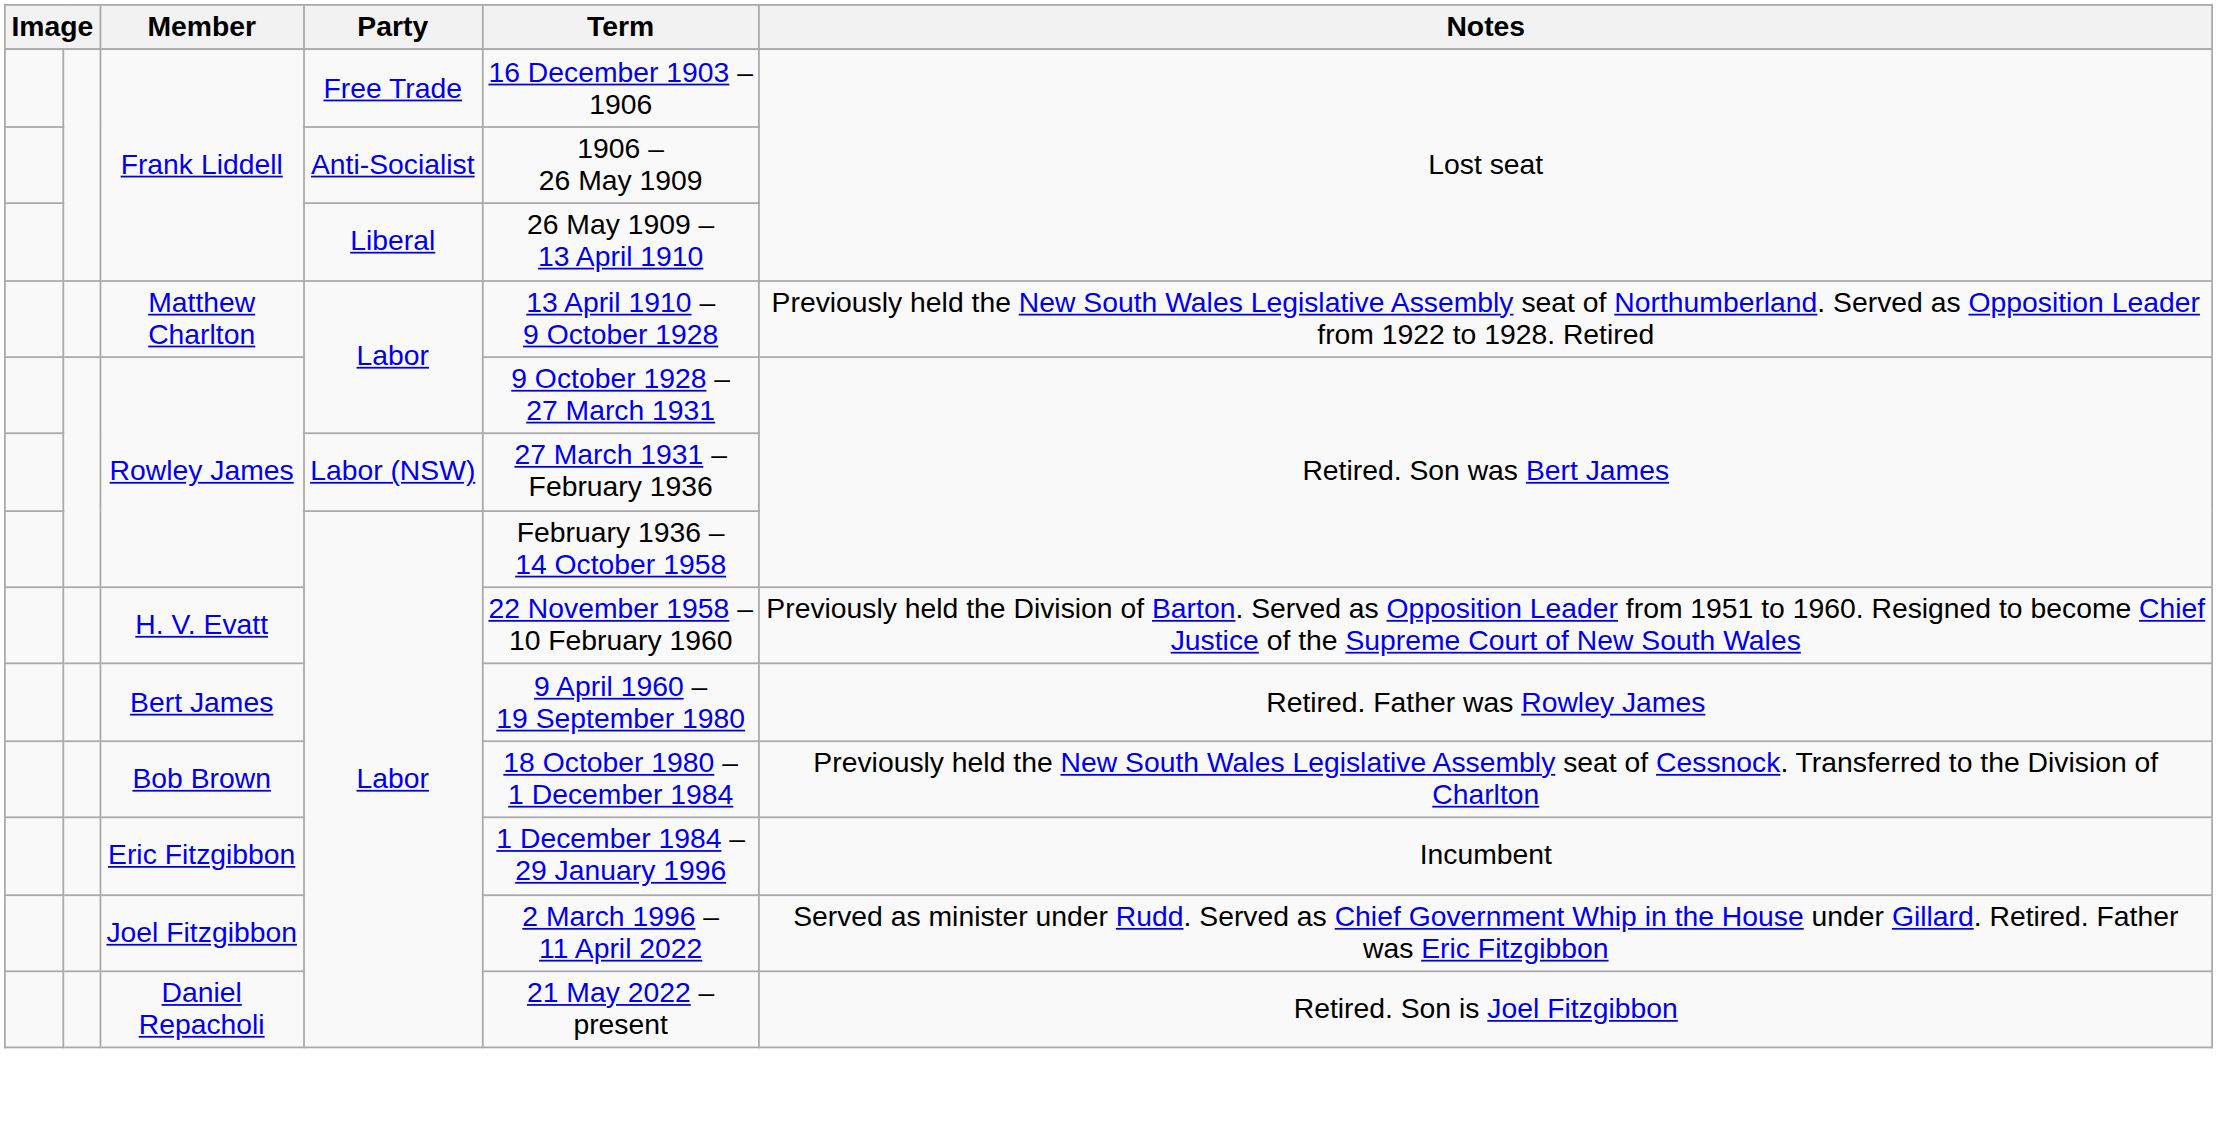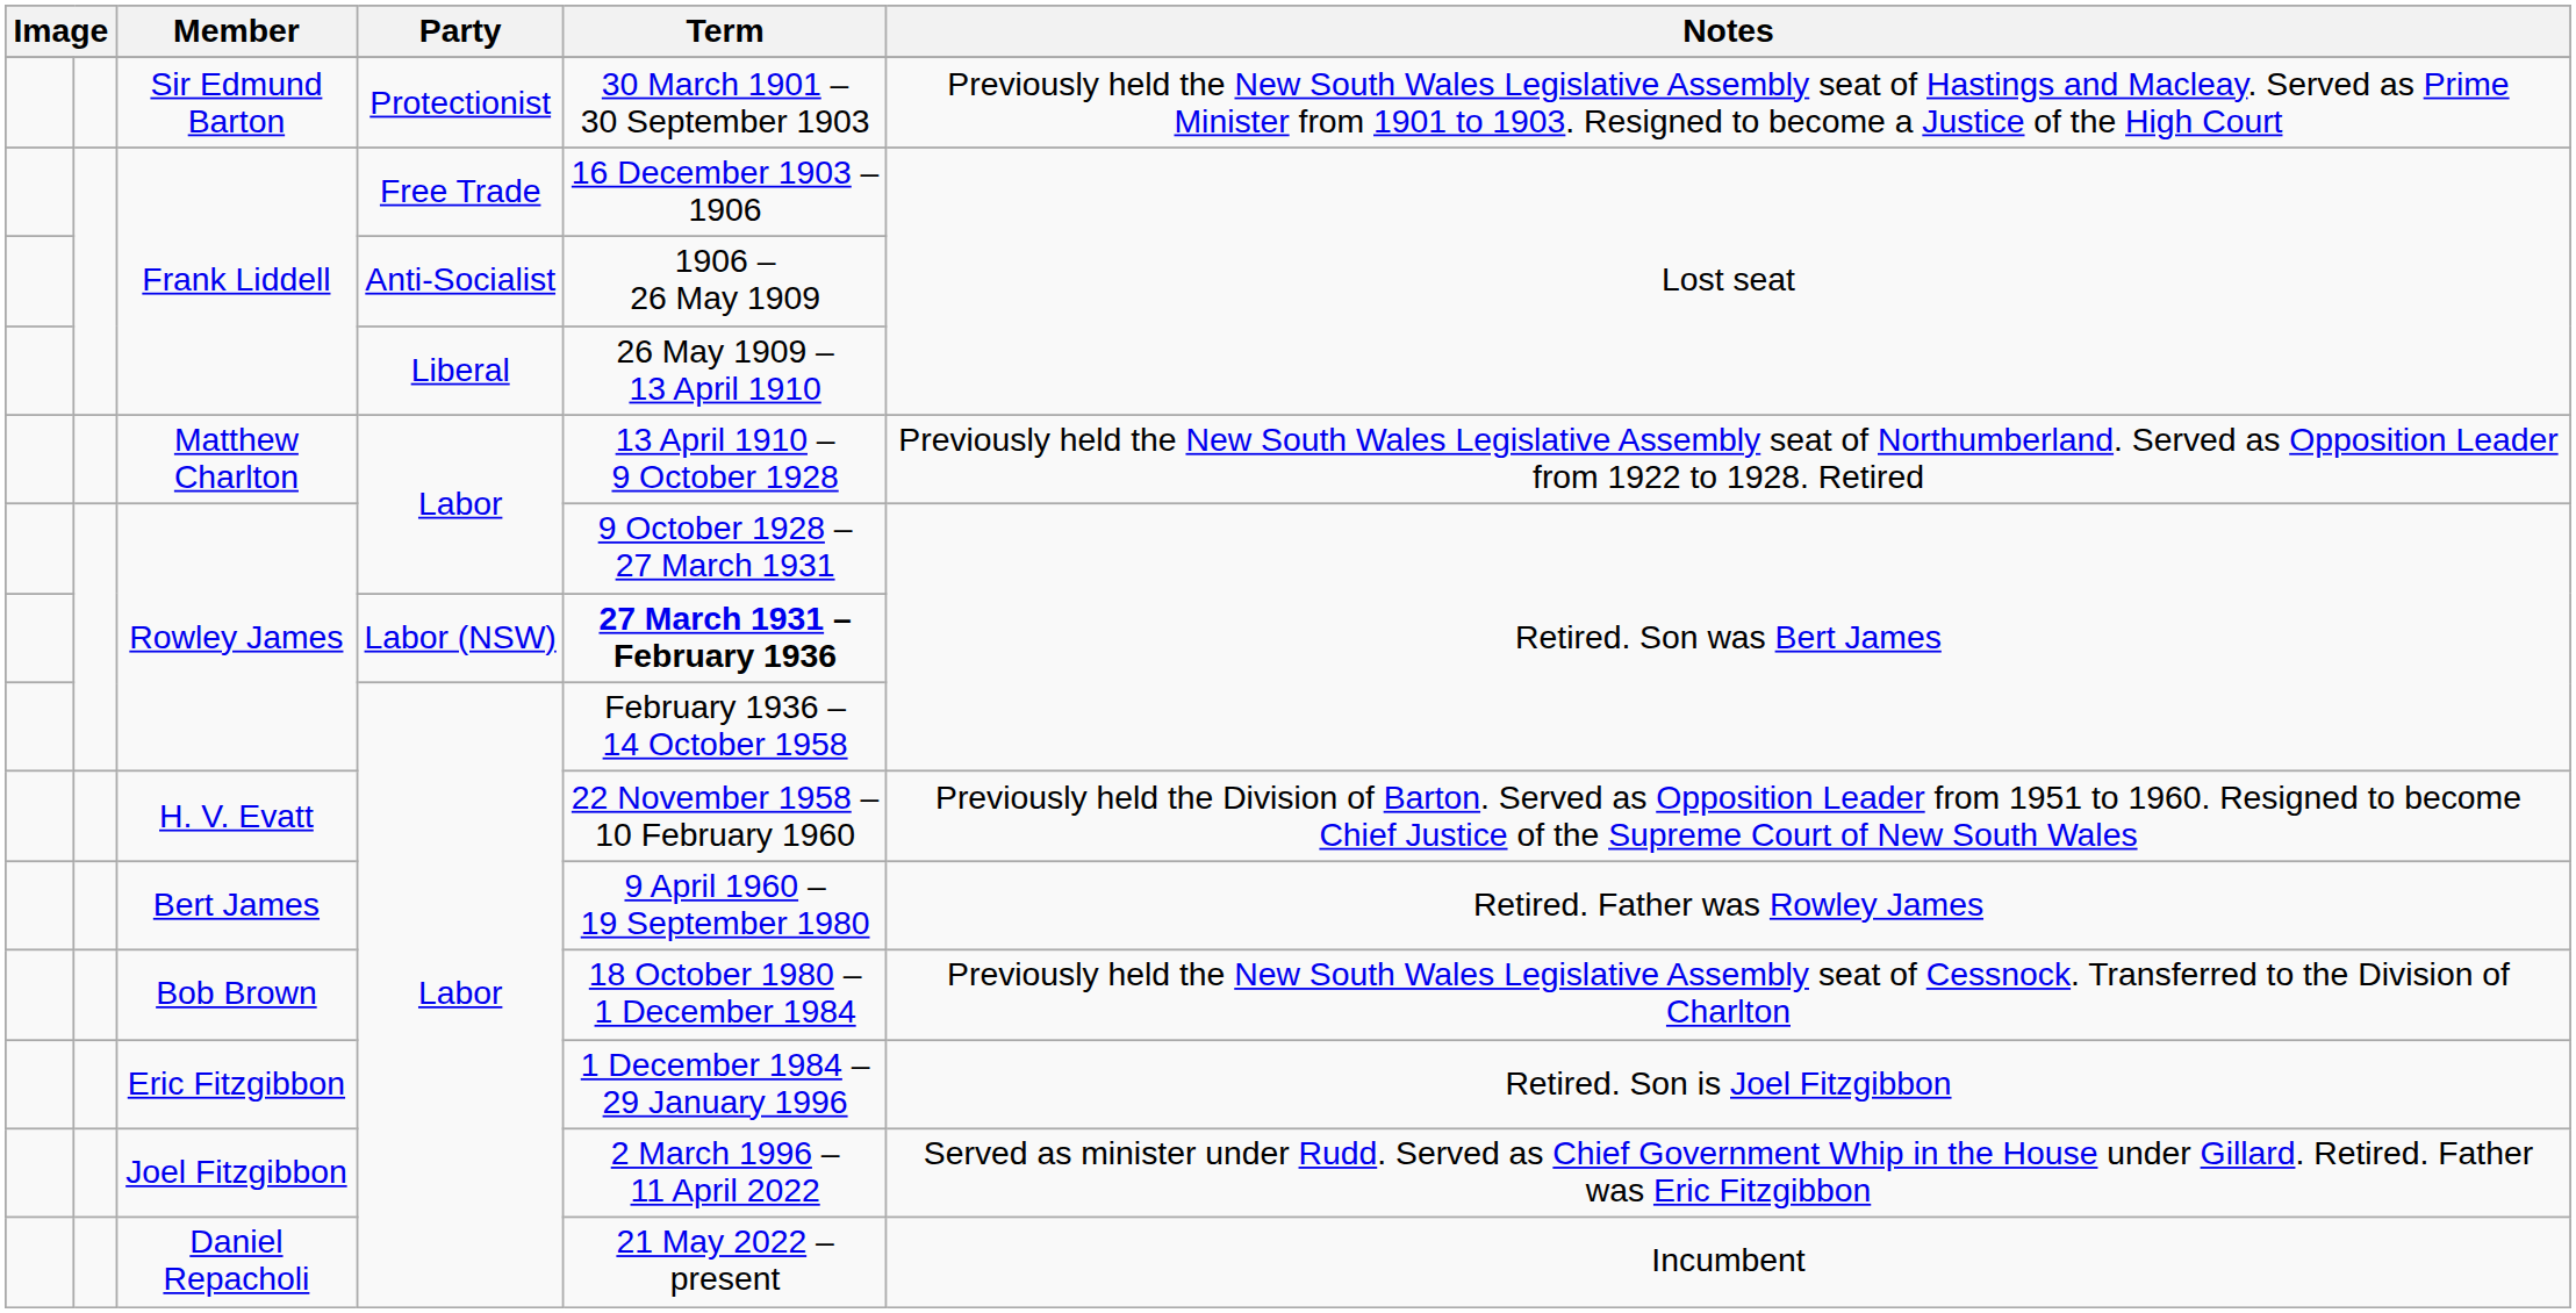 <table class=wikitable style="text-align:center">
 <tr>
 <th colspan=2>Image</th>
 <th>Member</th>
 <th>Party</th>
 <th>Term</th>
 <th>Notes</th>
 </tr>
 <tr>
+</tr>
+<tr>
+<td> </td>
+<td></td>
+<td><a href='#'>Sir Edmund Barton</a><br></td>
+<td><a href='#'>Protectionist</a></td>
+<td nowrap><a href='#'>30 March 1901</a> –<br>30 September 1903</td>
+<td>Previously held the <a href='#'>New South Wales Legislative Assembly</a> seat of <a href='#'>Hastings and Macleay</a>. Served as <a href='#'>Prime Minister</a> from <a href='#'>1901 to 1903</a>. Resigned to become a <a href='#'>Justice</a> of the <a href='#'>High Court</a></td>
 </tr>
 <tr>
 <td> </td>
 <td rowspan=3></td>
 <td rowspan=3><a href='#'>Frank Liddell</a><br></td>
 <td><a href='#'>Free Trade</a></td>
 <td nowrap><a href='#'>16 December 1903</a> –<br>1906</td>
 <td rowspan=3>Lost seat</td>
 </tr>
 <tr>
 <td> </td>
 <td nowrap><a href='#'>Anti-Socialist</a></td>
 <td nowrap>1906 –<br>26 May 1909</td>
 </tr>
 <tr>
 <td> </td>
 <td nowrap><a href='#'>Liberal</a></td>
 <td nowrap>26 May 1909 –<br><a href='#'>13 April 1910</a></td>
 </tr>
 <tr>
 <td> </td>
 <td></td>
 <td><a href='#'>Matthew Charlton</a><br></td>
 <td rowspan="2"><a href='#'>Labor</a></td>
 <td nowrap><a href='#'>13 April 1910</a> –<br><a href='#'>9 October 1928</a></td>
 <td>Previously held the <a href='#'>New South Wales Legislative Assembly</a> seat of <a href='#'>Northumberland</a>. Served as <a href='#'>Opposition Leader</a> from 1922 to 1928. Retired</td>
 </tr>
 <tr>
 <td> </td>
 <td rowspan=3></td>
 <td rowspan=3><a href='#'>Rowley James</a><br></td>
 <td nowrap><a href='#'>9 October 1928</a> –<br><a href='#'>27 March 1931</a></td>
 <td rowspan=3>Retired. Son was <a href='#'>Bert James</a></td>
 </tr>
 <tr>
 <td> </td>
 <td nowrap><a href='#'>Labor (NSW)</a></td>
-<td nowrap><a href='#'>27 March 1931</a> –<br>February 1936</td>
+<td nowrap><strong><a href='#'>27 March 1931</a> –<br>February 1936</strong></td>
 </tr>
 <tr>
 <td> </td>
 <td rowspan="7"><a href='#'>Labor</a></td>
 <td nowrap>February 1936 –<br><a href='#'>14 October 1958</a></td>
 </tr>
 <tr>
 <td> </td>
 <td></td>
 <td><a href='#'>H. V. Evatt</a><br></td>
 <td nowrap><a href='#'>22 November 1958</a> –<br>10 February 1960</td>
 <td>Previously held the Division of <a href='#'>Barton</a>. Served as <a href='#'>Opposition Leader</a> from 1951 to 1960. Resigned to become <a href='#'>Chief Justice</a> of the <a href='#'>Supreme Court of New South Wales</a></td>
 </tr>
 <tr>
 <td> </td>
 <td></td>
 <td><a href='#'>Bert James</a><br></td>
 <td nowrap><a href='#'>9 April 1960</a> –<br><a href='#'>19 September 1980</a></td>
 <td>Retired. Father was <a href='#'>Rowley James</a></td>
 </tr>
 <tr>
 <td> </td>
 <td></td>
 <td><a href='#'>Bob Brown</a><br></td>
 <td nowrap><a href='#'>18 October 1980</a> –<br><a href='#'>1 December 1984</a></td>
 <td>Previously held the <a href='#'>New South Wales Legislative Assembly</a> seat of <a href='#'>Cessnock</a>. Transferred to the Division of <a href='#'>Charlton</a></td>
 </tr>
 <tr>
 <td> </td>
 <td></td>
 <td><a href='#'>Eric Fitzgibbon</a><br></td>
 <td nowrap><a href='#'>1 December 1984</a> –<br><a href='#'>29 January 1996</a></td>
-<td>Incumbent</td>
+<td>Retired. Son is <a href='#'>Joel Fitzgibbon</a></td>
 </tr>
 <tr>
 <td> </td>
 <td></td>
 <td><a href='#'>Joel Fitzgibbon</a><br></td>
 <td nowrap><a href='#'>2 March 1996</a> –<br><a href='#'>11 April 2022</a></td>
 <td>Served as minister under <a href='#'>Rudd</a>. Served as <a href='#'>Chief Government Whip in the House</a> under <a href='#'>Gillard</a>. Retired. Father was <a href='#'>Eric Fitzgibbon</a></td>
 </tr>
 <tr>
 <td> </td>
 <td></td>
 <td><a href='#'>Daniel Repacholi</a><br></td>
 <td nowrap><a href='#'>21 May 2022</a> –<br>present</td>
-<td>Retired. Son is <a href='#'>Joel Fitzgibbon</a></td>
+<td>Incumbent</td>
 </tr>
 </table>
